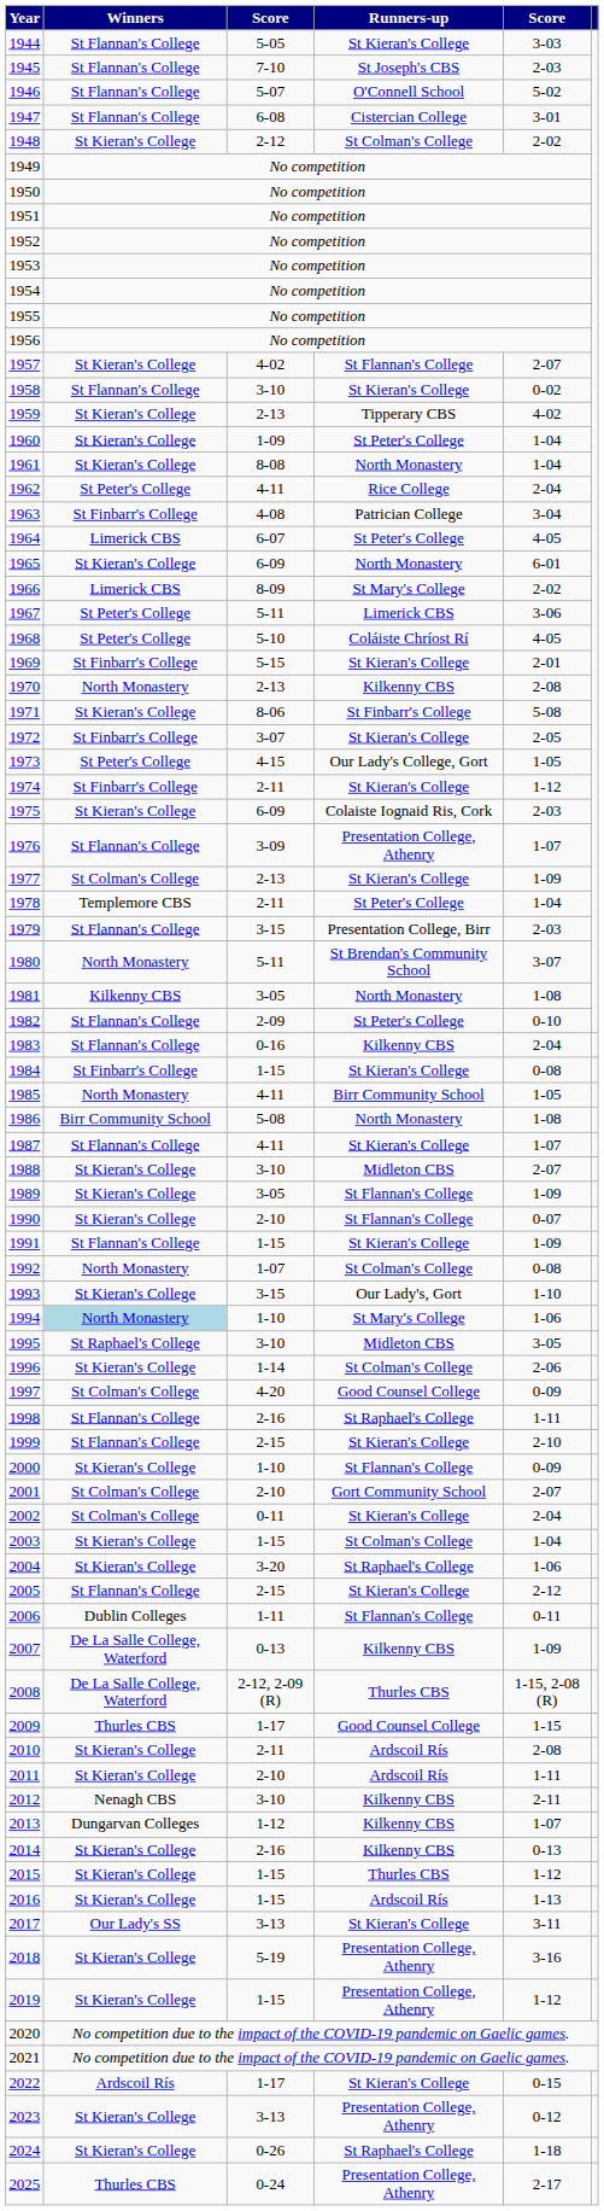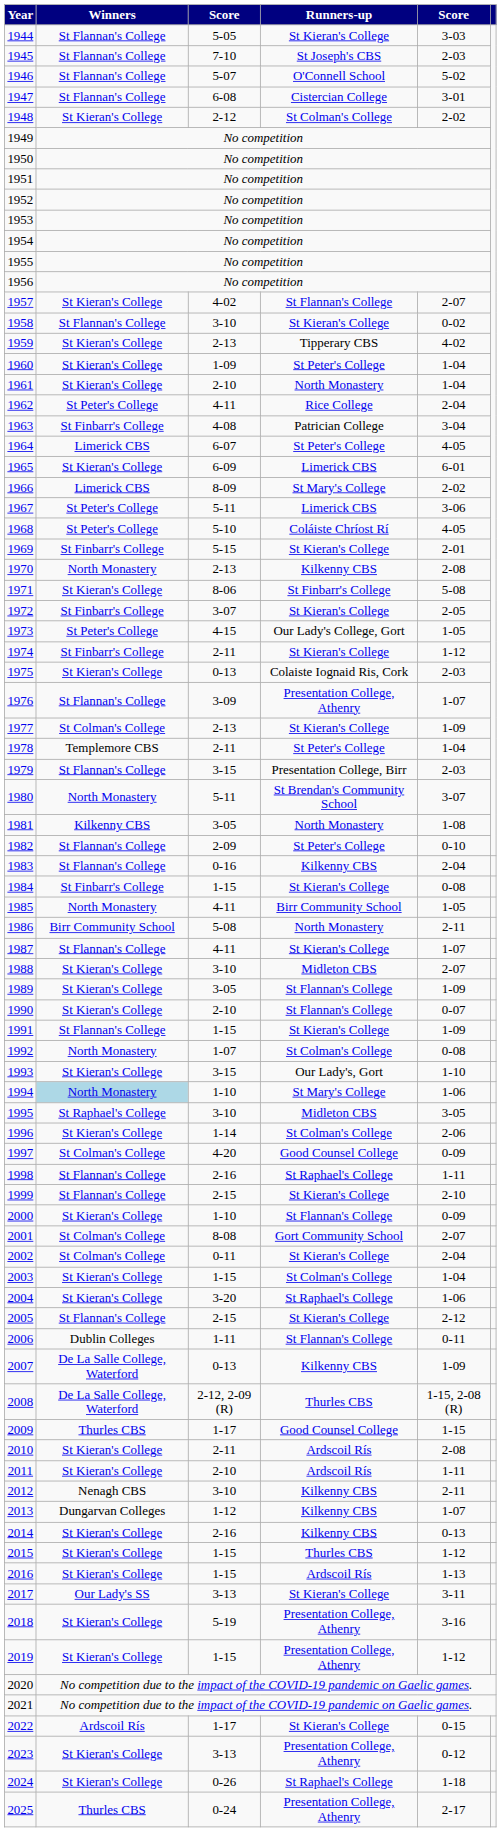 <table class="wikitable sortable" style="text-align:center;">
 <tr>
 <th style="background:navy;color:white;">Year</th>
 <th style="background:navy;color:white;">Winners</th>
 <th style="background:navy;color:white;">Score</th>
 <th style="background:navy;color:white;">Runners-up</th>
 <th style="background:navy;color:white;">Score</th>
 <th style="background:navy;color:white;"></th>
 </tr>
 <tr>
 <td><a href='#'>1944</a></td>
 <td><a href='#'>St Flannan's College</a></td>
 <td>5-05</td>
 <td><a href='#'>St Kieran's College</a></td>
 <td>3-03</td>
 </tr>
 <tr>
 <td><a href='#'>1945</a></td>
 <td><a href='#'>St Flannan's College</a></td>
 <td>7-10</td>
 <td><a href='#'>St Joseph's CBS</a></td>
 <td>2-03</td>
 </tr>
 <tr>
 <td><a href='#'>1946</a></td>
 <td><a href='#'>St Flannan's College</a></td>
 <td>5-07</td>
 <td><a href='#'>O'Connell School</a></td>
 <td>5-02</td>
 </tr>
 <tr>
 <td><a href='#'>1947</a></td>
 <td><a href='#'>St Flannan's College</a></td>
 <td>6-08</td>
 <td><a href='#'>Cistercian College</a></td>
 <td>3-01</td>
 </tr>
 <tr>
 <td><a href='#'>1948</a></td>
 <td><a href='#'>St Kieran's College</a></td>
 <td>2-12</td>
 <td><a href='#'>St Colman's College</a></td>
 <td>2-02</td>
 </tr>
 <tr>
 <td>1949</td>
 <td colspan="4"><em>No competition</em></td>
 </tr>
 <tr>
 <td>1950</td>
 <td colspan="4"><em>No competition</em></td>
 </tr>
 <tr>
 <td>1951</td>
 <td colspan="4"><em>No competition</em></td>
 </tr>
 <tr>
 <td>1952</td>
 <td colspan="4"><em>No competition</em></td>
 </tr>
 <tr>
 <td>1953</td>
 <td colspan="4"><em>No competition</em></td>
 </tr>
 <tr>
 <td>1954</td>
 <td colspan="4"><em>No competition</em></td>
 </tr>
 <tr>
 <td>1955</td>
 <td colspan="4"><em>No competition</em></td>
 </tr>
 <tr>
 <td>1956</td>
 <td colspan="4"><em>No competition</em></td>
 </tr>
 <tr>
 <td><a href='#'>1957</a></td>
 <td><a href='#'>St Kieran's College</a></td>
 <td>4-02</td>
 <td><a href='#'>St Flannan's College</a></td>
 <td>2-07</td>
 </tr>
 <tr>
 <td><a href='#'>1958</a></td>
 <td><a href='#'>St Flannan's College</a></td>
 <td>3-10</td>
 <td><a href='#'>St Kieran's College</a></td>
 <td>0-02</td>
 </tr>
 <tr>
 <td><a href='#'>1959</a></td>
 <td><a href='#'>St Kieran's College</a></td>
 <td>2-13</td>
 <td>Tipperary CBS</td>
 <td>4-02</td>
 </tr>
 <tr>
 <td><a href='#'>1960</a></td>
 <td><a href='#'>St Kieran's College</a></td>
 <td>1-09</td>
 <td><a href='#'>St Peter's College</a></td>
 <td>1-04</td>
 </tr>
 <tr>
 <td><a href='#'>1961</a></td>
 <td><a href='#'>St Kieran's College</a></td>
-<td>8-08</td>
+<td>2-10</td>
 <td><a href='#'>North Monastery</a></td>
 <td>1-04</td>
 </tr>
 <tr>
 <td><a href='#'>1962</a></td>
 <td><a href='#'>St Peter's College</a></td>
 <td>4-11</td>
 <td><a href='#'>Rice College</a></td>
 <td>2-04</td>
 </tr>
 <tr>
 <td><a href='#'>1963</a></td>
 <td><a href='#'>St Finbarr's College</a></td>
 <td>4-08</td>
 <td>Patrician College</td>
 <td>3-04</td>
 </tr>
 <tr>
 <td><a href='#'>1964</a></td>
 <td><a href='#'>Limerick CBS</a></td>
 <td>6-07</td>
 <td><a href='#'>St Peter's College</a></td>
 <td>4-05</td>
 </tr>
 <tr>
 <td><a href='#'>1965</a></td>
 <td><a href='#'>St Kieran's College</a></td>
 <td>6-09</td>
-<td><a href='#'>North Monastery</a></td>
+<td><a href='#'>Limerick CBS</a></td>
 <td>6-01</td>
 </tr>
 <tr>
 <td><a href='#'>1966</a></td>
 <td><a href='#'>Limerick CBS</a></td>
 <td>8-09</td>
 <td><a href='#'>St Mary's College</a></td>
 <td>2-02</td>
 </tr>
 <tr>
 <td><a href='#'>1967</a></td>
 <td><a href='#'>St Peter's College</a></td>
 <td>5-11</td>
 <td><a href='#'>Limerick CBS</a></td>
 <td>3-06</td>
 </tr>
 <tr>
 <td><a href='#'>1968</a></td>
 <td><a href='#'>St Peter's College</a></td>
 <td>5-10</td>
 <td><a href='#'>Coláiste Chríost Rí</a></td>
 <td>4-05</td>
 </tr>
 <tr>
 <td><a href='#'>1969</a></td>
 <td><a href='#'>St Finbarr's College</a></td>
 <td>5-15</td>
 <td><a href='#'>St Kieran's College</a></td>
 <td>2-01</td>
 </tr>
 <tr>
 <td><a href='#'>1970</a></td>
 <td><a href='#'>North Monastery</a></td>
 <td>2-13</td>
 <td><a href='#'>Kilkenny CBS</a></td>
 <td>2-08</td>
 </tr>
 <tr>
 <td><a href='#'>1971</a></td>
 <td><a href='#'>St Kieran's College</a></td>
 <td>8-06</td>
 <td><a href='#'>St Finbarr's College</a></td>
 <td>5-08</td>
 </tr>
 <tr>
 <td><a href='#'>1972</a></td>
 <td><a href='#'>St Finbarr's College</a></td>
 <td>3-07</td>
 <td><a href='#'>St Kieran's College</a></td>
 <td>2-05</td>
 </tr>
 <tr>
 <td><a href='#'>1973</a></td>
 <td><a href='#'>St Peter's College</a></td>
 <td>4-15</td>
 <td>Our Lady's College, Gort</td>
 <td>1-05</td>
 </tr>
 <tr>
 <td><a href='#'>1974</a></td>
 <td><a href='#'>St Finbarr's College</a></td>
 <td>2-11</td>
 <td><a href='#'>St Kieran's College</a></td>
 <td>1-12</td>
 </tr>
 <tr>
 <td><a href='#'>1975</a></td>
 <td><a href='#'>St Kieran's College</a></td>
-<td>6-09</td>
+<td>0-13</td>
 <td>Colaiste Iognaid Ris, Cork</td>
 <td>2-03</td>
 </tr>
 <tr>
 <td><a href='#'>1976</a></td>
 <td><a href='#'>St Flannan's College</a></td>
 <td>3-09</td>
 <td><a href='#'>Presentation College, Athenry</a></td>
 <td>1-07</td>
 </tr>
 <tr>
 <td><a href='#'>1977</a></td>
 <td><a href='#'>St Colman's College</a></td>
 <td>2-13</td>
 <td><a href='#'>St Kieran's College</a></td>
 <td>1-09</td>
 </tr>
 <tr>
 <td><a href='#'>1978</a></td>
 <td>Templemore CBS</td>
 <td>2-11</td>
 <td><a href='#'>St Peter's College</a></td>
 <td>1-04</td>
 </tr>
 <tr>
 <td><a href='#'>1979</a></td>
 <td><a href='#'>St Flannan's College</a></td>
 <td>3-15</td>
 <td>Presentation College, Birr</td>
 <td>2-03</td>
 </tr>
 <tr>
 <td><a href='#'>1980</a></td>
 <td><a href='#'>North Monastery</a></td>
 <td>5-11</td>
 <td><a href='#'>St Brendan's Community School</a></td>
 <td>3-07</td>
 </tr>
 <tr>
 <td><a href='#'>1981</a></td>
 <td><a href='#'>Kilkenny CBS</a></td>
 <td>3-05</td>
 <td><a href='#'>North Monastery</a></td>
 <td>1-08</td>
 </tr>
 <tr>
 <td><a href='#'>1982</a></td>
 <td><a href='#'>St Flannan's College</a></td>
 <td>2-09</td>
 <td><a href='#'>St Peter's College</a></td>
 <td>0-10</td>
 </tr>
 <tr>
 <td><a href='#'>1983</a></td>
 <td><a href='#'>St Flannan's College</a></td>
 <td>0-16</td>
 <td><a href='#'>Kilkenny CBS</a></td>
 <td>2-04</td>
 <td></td>
 </tr>
 <tr>
 <td><a href='#'>1984</a></td>
 <td><a href='#'>St Finbarr's College</a></td>
 <td>1-15</td>
 <td><a href='#'>St Kieran's College</a></td>
 <td>0-08</td>
 <td></td>
 </tr>
 <tr>
 <td><a href='#'>1985</a></td>
 <td><a href='#'>North Monastery</a></td>
 <td>4-11</td>
 <td><a href='#'>Birr Community School</a></td>
 <td>1-05</td>
 <td></td>
 </tr>
 <tr>
 <td><a href='#'>1986</a></td>
 <td><a href='#'>Birr Community School</a></td>
 <td>5-08</td>
 <td><a href='#'>North Monastery</a></td>
-<td>1-08</td>
+<td>2-11</td>
 <td></td>
 </tr>
 <tr>
 <td><a href='#'>1987</a></td>
 <td><a href='#'>St Flannan's College</a></td>
 <td>4-11</td>
 <td><a href='#'>St Kieran's College</a></td>
 <td>1-07</td>
 <td></td>
 </tr>
 <tr>
 <td><a href='#'>1988</a></td>
 <td><a href='#'>St Kieran's College</a></td>
 <td>3-10</td>
 <td><a href='#'>Midleton CBS</a></td>
 <td>2-07</td>
 <td></td>
 </tr>
 <tr>
 <td><a href='#'>1989</a></td>
 <td><a href='#'>St Kieran's College</a></td>
 <td>3-05</td>
 <td><a href='#'>St Flannan's College</a></td>
 <td>1-09</td>
 <td></td>
 </tr>
 <tr>
 <td><a href='#'>1990</a></td>
 <td><a href='#'>St Kieran's College</a></td>
 <td>2-10</td>
 <td><a href='#'>St Flannan's College</a></td>
 <td>0-07</td>
 <td></td>
 </tr>
 <tr>
 <td><a href='#'>1991</a></td>
 <td><a href='#'>St Flannan's College</a></td>
 <td>1-15</td>
 <td><a href='#'>St Kieran's College</a></td>
 <td>1-09</td>
 <td></td>
 </tr>
 <tr>
 <td><a href='#'>1992</a></td>
 <td><a href='#'>North Monastery</a></td>
 <td>1-07</td>
 <td><a href='#'>St Colman's College</a></td>
 <td>0-08</td>
 <td></td>
 </tr>
 <tr>
 <td><a href='#'>1993</a></td>
 <td><a href='#'>St Kieran's College</a></td>
 <td>3-15</td>
 <td>Our Lady's, Gort</td>
 <td>1-10</td>
 <td></td>
 </tr>
 <tr>
 <td><a href='#'>1994</a></td>
 <td style="background: lightblue;"><a href='#'>North Monastery</a></td>
 <td>1-10</td>
 <td><a href='#'>St Mary's College</a></td>
 <td>1-06</td>
 <td></td>
 </tr>
 <tr>
 <td><a href='#'>1995</a></td>
 <td><a href='#'>St Raphael's College</a></td>
 <td>3-10</td>
 <td><a href='#'>Midleton CBS</a></td>
 <td>3-05</td>
 <td></td>
 </tr>
 <tr>
 <td><a href='#'>1996</a></td>
 <td><a href='#'>St Kieran's College</a></td>
 <td>1-14</td>
 <td><a href='#'>St Colman's College</a></td>
 <td>2-06</td>
 <td></td>
 </tr>
 <tr>
 <td><a href='#'>1997</a></td>
 <td><a href='#'>St Colman's College</a></td>
 <td>4-20</td>
 <td><a href='#'>Good Counsel College</a></td>
 <td>0-09</td>
 <td></td>
 </tr>
 <tr>
 <td><a href='#'>1998</a></td>
 <td><a href='#'>St Flannan's College</a></td>
 <td>2-16</td>
 <td><a href='#'>St Raphael's College</a></td>
 <td>1-11</td>
 <td></td>
 </tr>
 <tr>
 <td><a href='#'>1999</a></td>
 <td><a href='#'>St Flannan's College</a></td>
 <td>2-15</td>
 <td><a href='#'>St Kieran's College</a></td>
 <td>2-10</td>
 <td></td>
 </tr>
 <tr>
 <td><a href='#'>2000</a></td>
 <td><a href='#'>St Kieran's College</a></td>
 <td>1-10</td>
 <td><a href='#'>St Flannan's College</a></td>
 <td>0-09</td>
 <td></td>
 </tr>
 <tr>
 <td><a href='#'>2001</a></td>
 <td><a href='#'>St Colman's College</a></td>
-<td>2-10</td>
+<td>8-08</td>
 <td><a href='#'>Gort Community School</a></td>
 <td>2-07</td>
 <td></td>
 </tr>
 <tr>
 <td><a href='#'>2002</a></td>
 <td><a href='#'>St Colman's College</a></td>
 <td>0-11</td>
 <td><a href='#'>St Kieran's College</a></td>
 <td>2-04</td>
 <td></td>
 </tr>
 <tr>
 <td><a href='#'>2003</a></td>
 <td><a href='#'>St Kieran's College</a></td>
 <td>1-15</td>
 <td><a href='#'>St Colman's College</a></td>
 <td>1-04</td>
 <td></td>
 </tr>
 <tr>
 <td><a href='#'>2004</a></td>
 <td><a href='#'>St Kieran's College</a></td>
 <td>3-20</td>
 <td><a href='#'>St Raphael's College</a></td>
 <td>1-06</td>
 <td></td>
 </tr>
 <tr>
 <td><a href='#'>2005</a></td>
 <td><a href='#'>St Flannan's College</a></td>
 <td>2-15</td>
 <td><a href='#'>St Kieran's College</a></td>
 <td>2-12</td>
 <td></td>
 </tr>
 <tr>
 <td><a href='#'>2006</a></td>
 <td>Dublin Colleges</td>
 <td>1-11</td>
 <td><a href='#'>St Flannan's College</a></td>
 <td>0-11</td>
 <td></td>
 </tr>
 <tr>
 <td><a href='#'>2007</a></td>
 <td><a href='#'>De La Salle College, Waterford</a></td>
 <td>0-13</td>
 <td><a href='#'>Kilkenny CBS</a></td>
 <td>1-09</td>
 <td></td>
 </tr>
 <tr>
 <td><a href='#'>2008</a></td>
 <td><a href='#'>De La Salle College, Waterford</a></td>
 <td>2-12, 2-09 (R)</td>
 <td><a href='#'>Thurles CBS</a></td>
 <td>1-15, 2-08 (R)</td>
 <td></td>
 </tr>
 <tr>
 <td><a href='#'>2009</a></td>
 <td><a href='#'>Thurles CBS</a></td>
 <td>1-17</td>
 <td><a href='#'>Good Counsel College</a></td>
 <td>1-15</td>
 <td></td>
 </tr>
 <tr>
 <td><a href='#'>2010</a></td>
 <td><a href='#'>St Kieran's College</a></td>
 <td>2-11</td>
 <td><a href='#'>Ardscoil Rís</a></td>
 <td>2-08</td>
 <td></td>
 </tr>
 <tr>
 <td><a href='#'>2011</a></td>
 <td><a href='#'>St Kieran's College</a></td>
 <td>2-10</td>
 <td><a href='#'>Ardscoil Rís</a></td>
 <td>1-11</td>
 <td></td>
 </tr>
 <tr>
 <td><a href='#'>2012</a></td>
 <td>Nenagh CBS</td>
 <td>3-10</td>
 <td><a href='#'>Kilkenny CBS</a></td>
 <td>2-11</td>
 <td></td>
 </tr>
 <tr>
 <td><a href='#'>2013</a></td>
 <td>Dungarvan Colleges</td>
 <td>1-12</td>
 <td><a href='#'>Kilkenny CBS</a></td>
 <td>1-07</td>
 <td></td>
 </tr>
 <tr>
 <td><a href='#'>2014</a></td>
 <td><a href='#'>St Kieran's College</a></td>
 <td>2-16</td>
 <td><a href='#'>Kilkenny CBS</a></td>
 <td>0-13</td>
 <td></td>
 </tr>
 <tr>
 <td><a href='#'>2015</a></td>
 <td><a href='#'>St Kieran's College</a></td>
 <td>1-15</td>
 <td><a href='#'>Thurles CBS</a></td>
 <td>1-12</td>
 <td></td>
 </tr>
 <tr>
 <td><a href='#'>2016</a></td>
 <td><a href='#'>St Kieran's College</a></td>
 <td>1-15</td>
 <td><a href='#'>Ardscoil Rís</a></td>
 <td>1-13</td>
 <td></td>
 </tr>
 <tr>
 <td><a href='#'>2017</a></td>
 <td><a href='#'>Our Lady's SS</a></td>
 <td>3-13</td>
 <td><a href='#'>St Kieran's College</a></td>
 <td>3-11</td>
 <td></td>
 </tr>
 <tr>
 <td><a href='#'>2018</a></td>
 <td><a href='#'>St Kieran's College</a></td>
 <td>5-19</td>
 <td><a href='#'>Presentation College, Athenry</a></td>
 <td>3-16</td>
 <td></td>
 </tr>
 <tr>
 <td><a href='#'>2019</a></td>
 <td><a href='#'>St Kieran's College</a></td>
 <td>1-15</td>
 <td><a href='#'>Presentation College, Athenry</a></td>
 <td>1-12</td>
 <td></td>
 </tr>
 <tr>
 <td>2020</td>
 <td colspan="5"><em>No competition due to the <a href='#'>impact of the COVID-19 pandemic on Gaelic games</a>.</em></td>
 </tr>
 <tr>
 <td>2021</td>
 <td colspan="5"><em>No competition due to the <a href='#'>impact of the COVID-19 pandemic on Gaelic games</a>.</em></td>
 </tr>
 <tr>
 <td><a href='#'>2022</a></td>
 <td><a href='#'>Ardscoil Rís</a></td>
 <td>1-17</td>
 <td><a href='#'>St Kieran's College</a></td>
 <td>0-15</td>
 <td></td>
 </tr>
 <tr>
 <td><a href='#'>2023</a></td>
 <td><a href='#'>St Kieran's College</a></td>
 <td>3-13</td>
 <td><a href='#'>Presentation College, Athenry</a></td>
 <td>0-12</td>
 <td></td>
 </tr>
 <tr>
 <td><a href='#'>2024</a></td>
 <td><a href='#'>St Kieran's College</a></td>
 <td>0-26</td>
 <td><a href='#'>St Raphael's College</a></td>
 <td>1-18</td>
 <td></td>
 </tr>
 <tr>
 <td><a href='#'>2025</a></td>
 <td><a href='#'>Thurles CBS</a></td>
 <td>0-24</td>
 <td><a href='#'>Presentation College, Athenry</a></td>
 <td>2-17</td>
 <td></td>
 </tr>
 </table>
